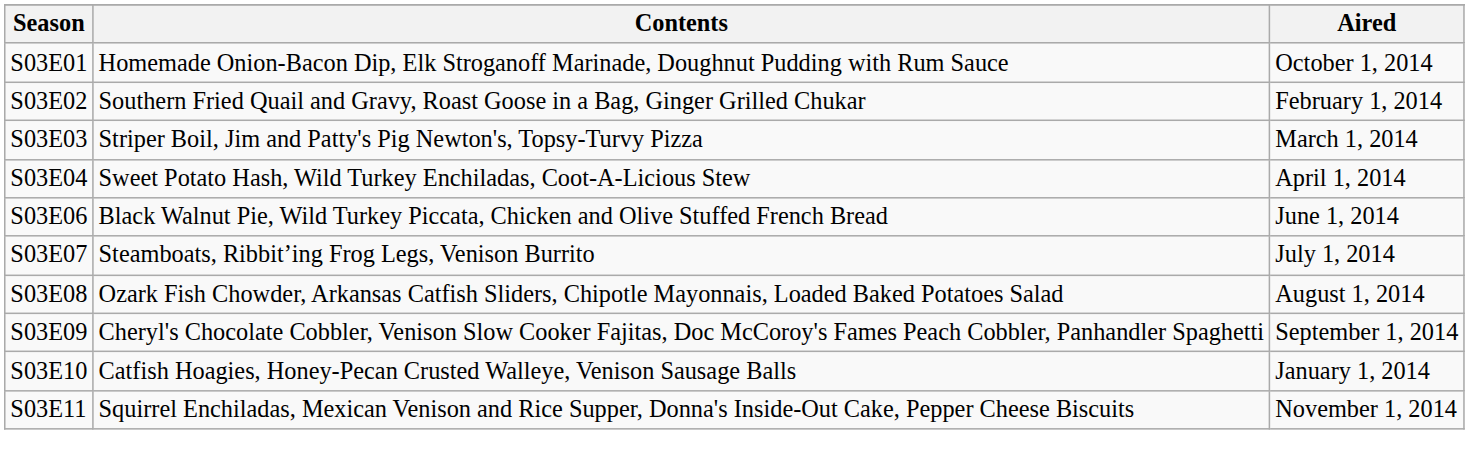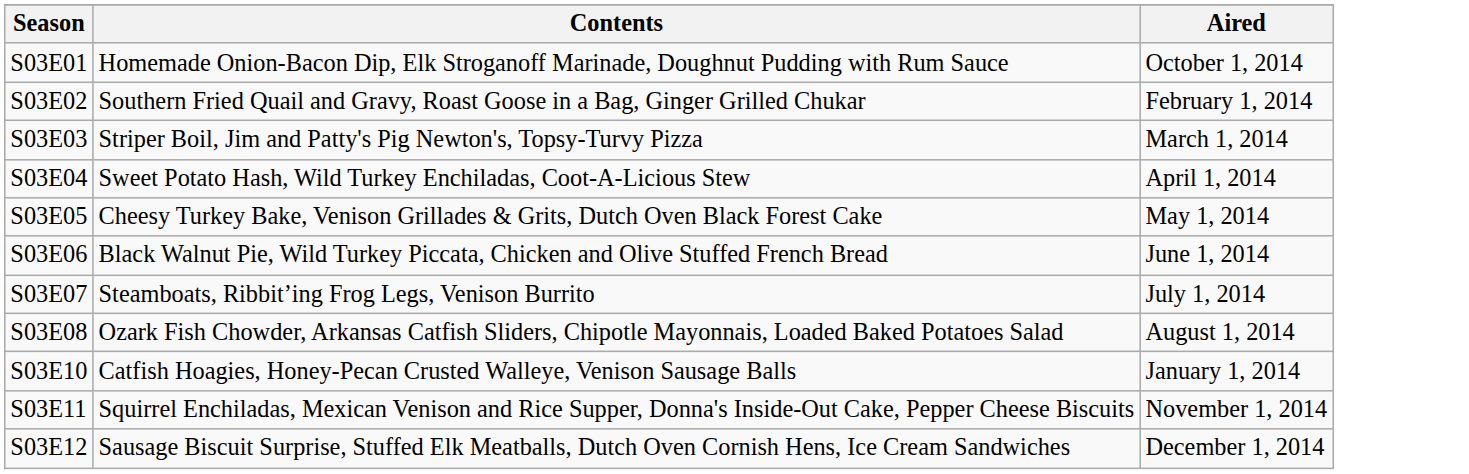 <table class="wikitable">
 <tr>
 </tr>
 <tr>
 <th>Season</th>
 <th>Contents</th>
 <th>Aired</th>
 </tr>
 <tr>
 <td>S03E01</td>
 <td>Homemade Onion-Bacon Dip, Elk Stroganoff Marinade, Doughnut Pudding with Rum Sauce</td>
 <td>October 1, 2014</td>
 </tr>
 <tr>
 <td>S03E02</td>
 <td>Southern Fried Quail and Gravy, Roast Goose in a Bag, Ginger Grilled Chukar</td>
 <td>February 1, 2014</td>
 </tr>
 <tr>
 <td>S03E03</td>
 <td>Striper Boil, Jim and Patty's Pig Newton's, Topsy-Turvy Pizza</td>
 <td>March 1, 2014</td>
 </tr>
 <tr>
 <td>S03E04</td>
 <td>Sweet Potato Hash, Wild Turkey Enchiladas, Coot-A-Licious Stew</td>
 <td>April 1, 2014</td>
 </tr>
 <tr>
+<td>S03E05</td>
+<td>Cheesy Turkey Bake, Venison Grillades & Grits, Dutch Oven Black Forest Cake</td>
+<td>May 1, 2014</td>
+</tr>
+<tr>
 <td>S03E06</td>
 <td>Black Walnut Pie, Wild Turkey Piccata, Chicken and Olive Stuffed French Bread</td>
 <td>June 1, 2014</td>
 </tr>
 <tr>
 <td>S03E07</td>
 <td>Steamboats, Ribbit’ing Frog Legs, Venison Burrito</td>
 <td>July 1, 2014</td>
 </tr>
 <tr>
 <td>S03E08</td>
 <td>Ozark Fish Chowder, Arkansas Catfish Sliders, Chipotle Mayonnais, Loaded Baked Potatoes Salad</td>
 <td>August 1, 2014</td>
 </tr>
 <tr>
-<td>S03E09</td>
-<td>Cheryl's Chocolate Cobbler, Venison Slow Cooker Fajitas, Doc McCoroy's Fames Peach Cobbler, Panhandler Spaghetti</td>
-<td>September 1, 2014</td>
-</tr>
-<tr>
 <td>S03E10</td>
 <td>Catfish Hoagies, Honey-Pecan Crusted Walleye, Venison Sausage Balls</td>
 <td>January 1, 2014</td>
 </tr>
 <tr>
 <td>S03E11</td>
 <td>Squirrel Enchiladas, Mexican Venison and Rice Supper, Donna's Inside-Out Cake, Pepper Cheese Biscuits</td>
 <td>November 1, 2014</td>
 </tr>
+<tr>
+<td>S03E12</td>
+<td>Sausage Biscuit Surprise, Stuffed Elk Meatballs, Dutch Oven Cornish Hens, Ice Cream Sandwiches</td>
+<td>December 1, 2014</td>
+</tr>
 </table>
